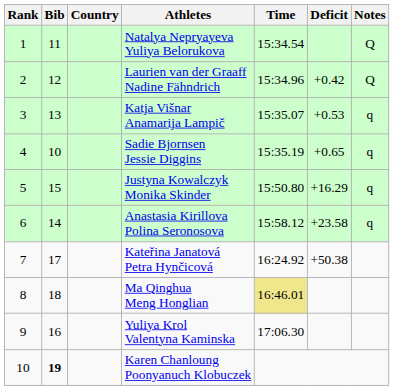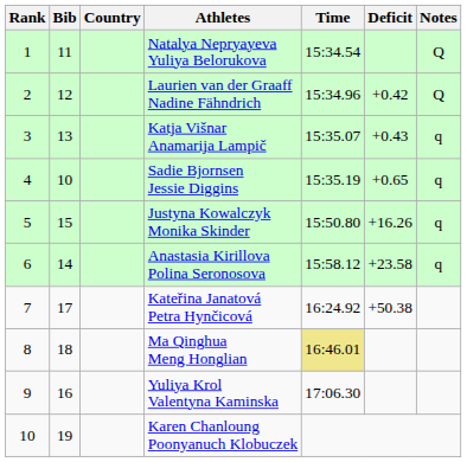 <table class="wikitable sortable" style="text-align:center">
 <tr>
 <th>Rank</th>
 <th>Bib</th>
 <th>Country</th>
 <th>Athletes</th>
 <th>Time</th>
 <th>Deficit</th>
 <th>Notes</th>
 </tr>
 <tr bgcolor=ccffcc>
 <td>1</td>
 <td>11</td>
 <td align=left></td>
 <td align=left><a href='#'>Natalya Nepryayeva</a><br><a href='#'>Yuliya Belorukova</a></td>
 <td>15:34.54</td>
 <td></td>
 <td>Q</td>
 </tr>
 <tr bgcolor=ccffcc>
 <td>2</td>
 <td>12</td>
 <td align=left></td>
 <td align=left><a href='#'>Laurien van der Graaff</a><br><a href='#'>Nadine Fähndrich</a></td>
 <td>15:34.96</td>
 <td>+0.42</td>
 <td>Q</td>
 </tr>
 <tr bgcolor=ccffcc>
 <td>3</td>
 <td>13</td>
 <td align=left></td>
 <td align=left><a href='#'>Katja Višnar</a><br><a href='#'>Anamarija Lampič</a></td>
 <td>15:35.07</td>
-<td>+0.53</td>
+<td>+0.43</td>
 <td>q</td>
 </tr>
 <tr bgcolor=ccffcc>
 <td>4</td>
 <td>10</td>
 <td align=left></td>
 <td align=left><a href='#'>Sadie Bjornsen</a><br><a href='#'>Jessie Diggins</a></td>
 <td>15:35.19</td>
 <td>+0.65</td>
 <td>q</td>
 </tr>
 <tr bgcolor=ccffcc>
 <td>5</td>
 <td>15</td>
 <td align=left></td>
 <td align=left><a href='#'>Justyna Kowalczyk</a><br><a href='#'>Monika Skinder</a></td>
 <td>15:50.80</td>
-<td>+16.29</td>
+<td>+16.26</td>
 <td>q</td>
 </tr>
 <tr bgcolor=ccffcc>
 <td>6</td>
 <td>14</td>
 <td align=left></td>
 <td align=left><a href='#'>Anastasia Kirillova</a><br><a href='#'>Polina Seronosova</a></td>
 <td>15:58.12</td>
 <td>+23.58</td>
 <td>q</td>
 </tr>
 <tr>
 <td>7</td>
 <td>17</td>
 <td align=left></td>
 <td align=left><a href='#'>Kateřina Janatová</a><br><a href='#'>Petra Hynčicová</a></td>
 <td>16:24.92</td>
 <td>+50.38</td>
 <td></td>
 </tr>
 <tr>
 <td>8</td>
 <td>18</td>
 <td align=left></td>
 <td align=left><a href='#'>Ma Qinghua</a><br><a href='#'>Meng Honglian</a></td>
 <td style="background: khaki;">16:46.01</td>
 <td></td>
 <td></td>
 </tr>
 <tr>
 <td>9</td>
 <td>16</td>
 <td align=left></td>
 <td align=left><a href='#'>Yuliya Krol</a><br><a href='#'>Valentyna Kaminska</a></td>
 <td>17:06.30</td>
 <td></td>
 <td></td>
 </tr>
 <tr>
 <td>10</td>
-<td><strong>19</strong></td>
+<td>19</td>
 <td align=left></td>
 <td align=left><a href='#'>Karen Chanloung</a><br><a href='#'>Poonyanuch Klobuczek</a></td>
 <td colspan=3></td>
 </tr>
 </table>
